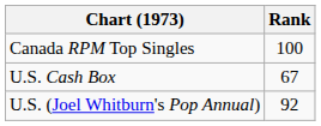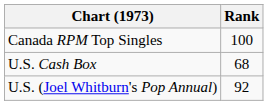 <table class="wikitable sortable">
 <tr>
 <th align="left">Chart (1973)</th>
 <th style="text-align:center;">Rank</th>
 </tr>
 <tr>
 <td align="left">Canada <em>RPM</em> Top Singles</td>
 <td style="text-align:center;">100</td>
 </tr>
 <tr>
 <td align="left">U.S. <em>Cash Box</em> </td>
-<td style="text-align:center;">67</td>
+<td style="text-align:center;">68</td>
 </tr>
 <tr>
 <td>U.S. (<a href='#'>Joel Whitburn</a>'s <em>Pop Annual</em>) </td>
 <td style="text-align:center;">92</td>
 </tr>
 </table>
